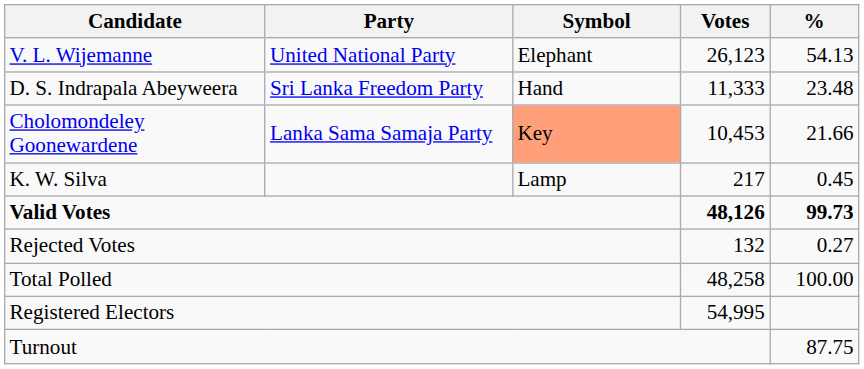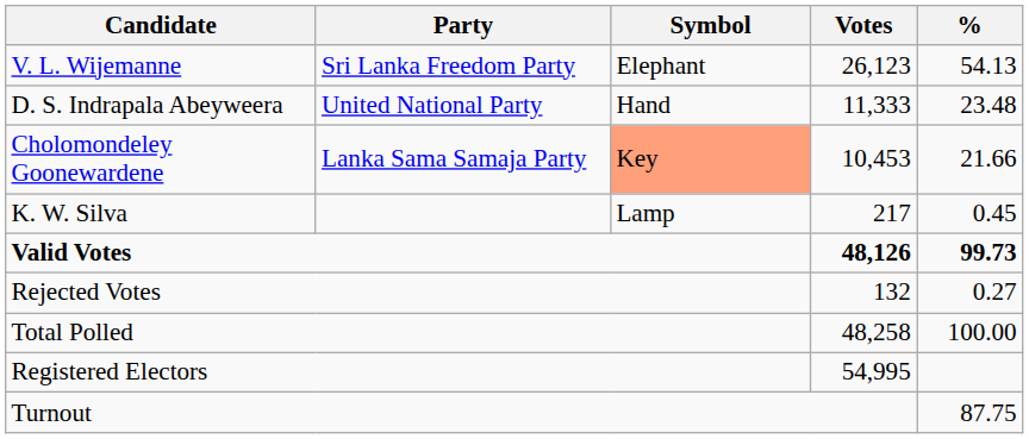 <table class="wikitable" border="1" style="text-align:right;">
 <tr>
 <th align=left width="190">Candidate</th>
 <th align=left width="180">Party</th>
 <th align=left width="120">Symbol</th>
 <th align=left width="60">Votes</th>
 <th align=left width="60">%</th>
 </tr>
 <tr>
 <td align=left><a href='#'>V. L. Wijemanne</a></td>
-<td align=left><a href='#'>United National Party</a></td>
+<td align=left><a href='#'>Sri Lanka Freedom Party</a></td>
 <td align=left>Elephant</td>
 <td>26,123</td>
 <td>54.13</td>
 </tr>
 <tr>
 <td align=left>D. S. Indrapala Abeyweera</td>
-<td align=left><a href='#'>Sri Lanka Freedom Party</a></td>
+<td align=left><a href='#'>United National Party</a></td>
 <td align=left>Hand</td>
 <td>11,333</td>
 <td>23.48</td>
 </tr>
 <tr>
 <td align=left><a href='#'>Cholomondeley Goonewardene</a></td>
 <td align=left><a href='#'>Lanka Sama Samaja Party</a></td>
 <td align=left style="background: lightsalmon;">Key</td>
 <td>10,453</td>
 <td>21.66</td>
 </tr>
 <tr>
 <td align=left>K. W. Silva</td>
 <td></td>
 <td align=left>Lamp</td>
 <td>217</td>
 <td>0.45</td>
 </tr>
 <tr>
 <td align=left colspan=3><strong>Valid Votes</strong></td>
 <td><strong>48,126</strong></td>
 <td><strong>99.73</strong></td>
 </tr>
 <tr>
 <td align=left colspan=3>Rejected Votes</td>
 <td>132</td>
 <td>0.27</td>
 </tr>
 <tr>
 <td align=left colspan=3>Total Polled</td>
 <td>48,258</td>
 <td>100.00</td>
 </tr>
 <tr>
 <td align=left colspan=3>Registered Electors</td>
 <td>54,995</td>
 <td></td>
 </tr>
 <tr>
 <td align=left colspan=4>Turnout</td>
 <td>87.75</td>
 </tr>
 </table>
